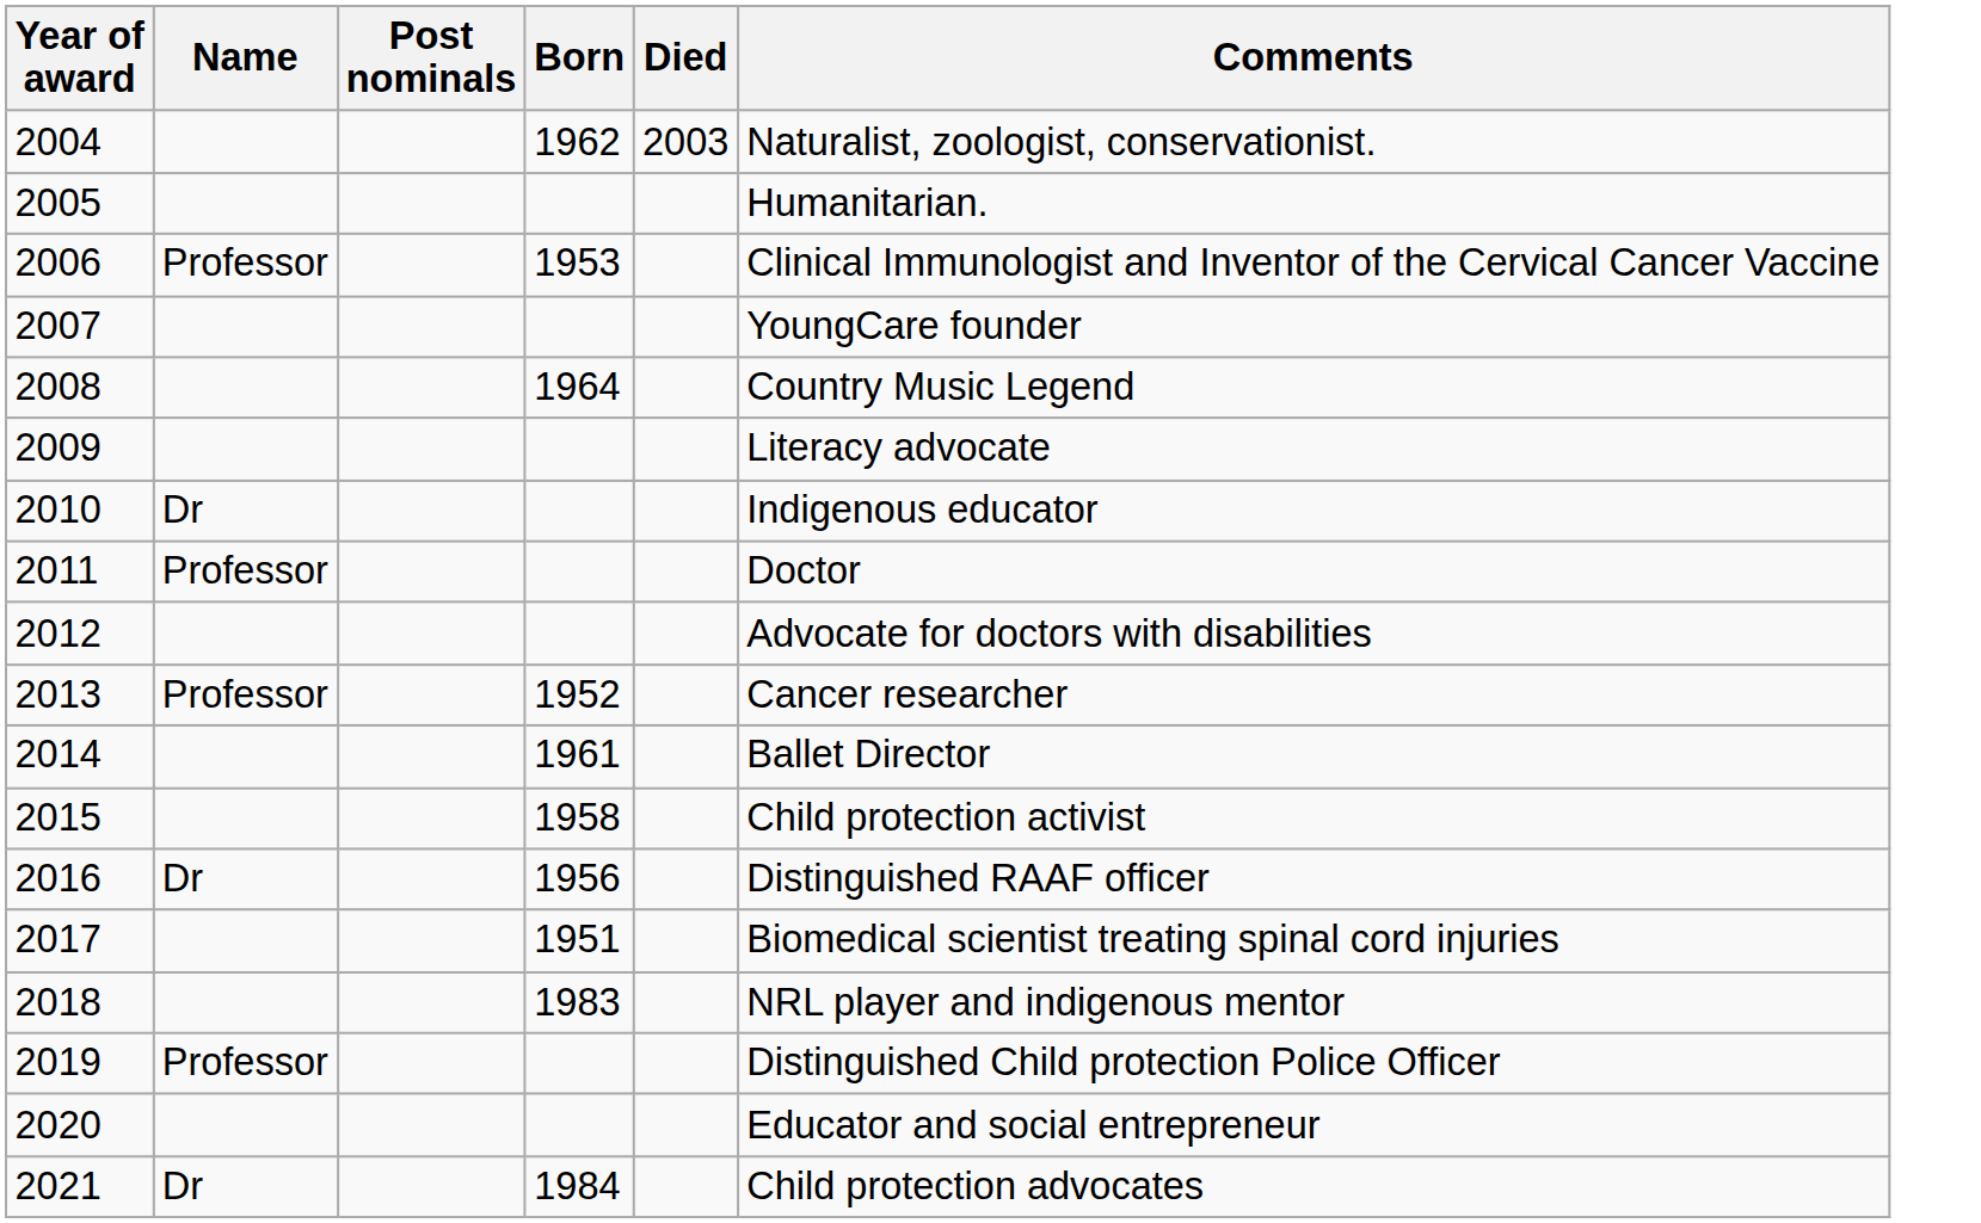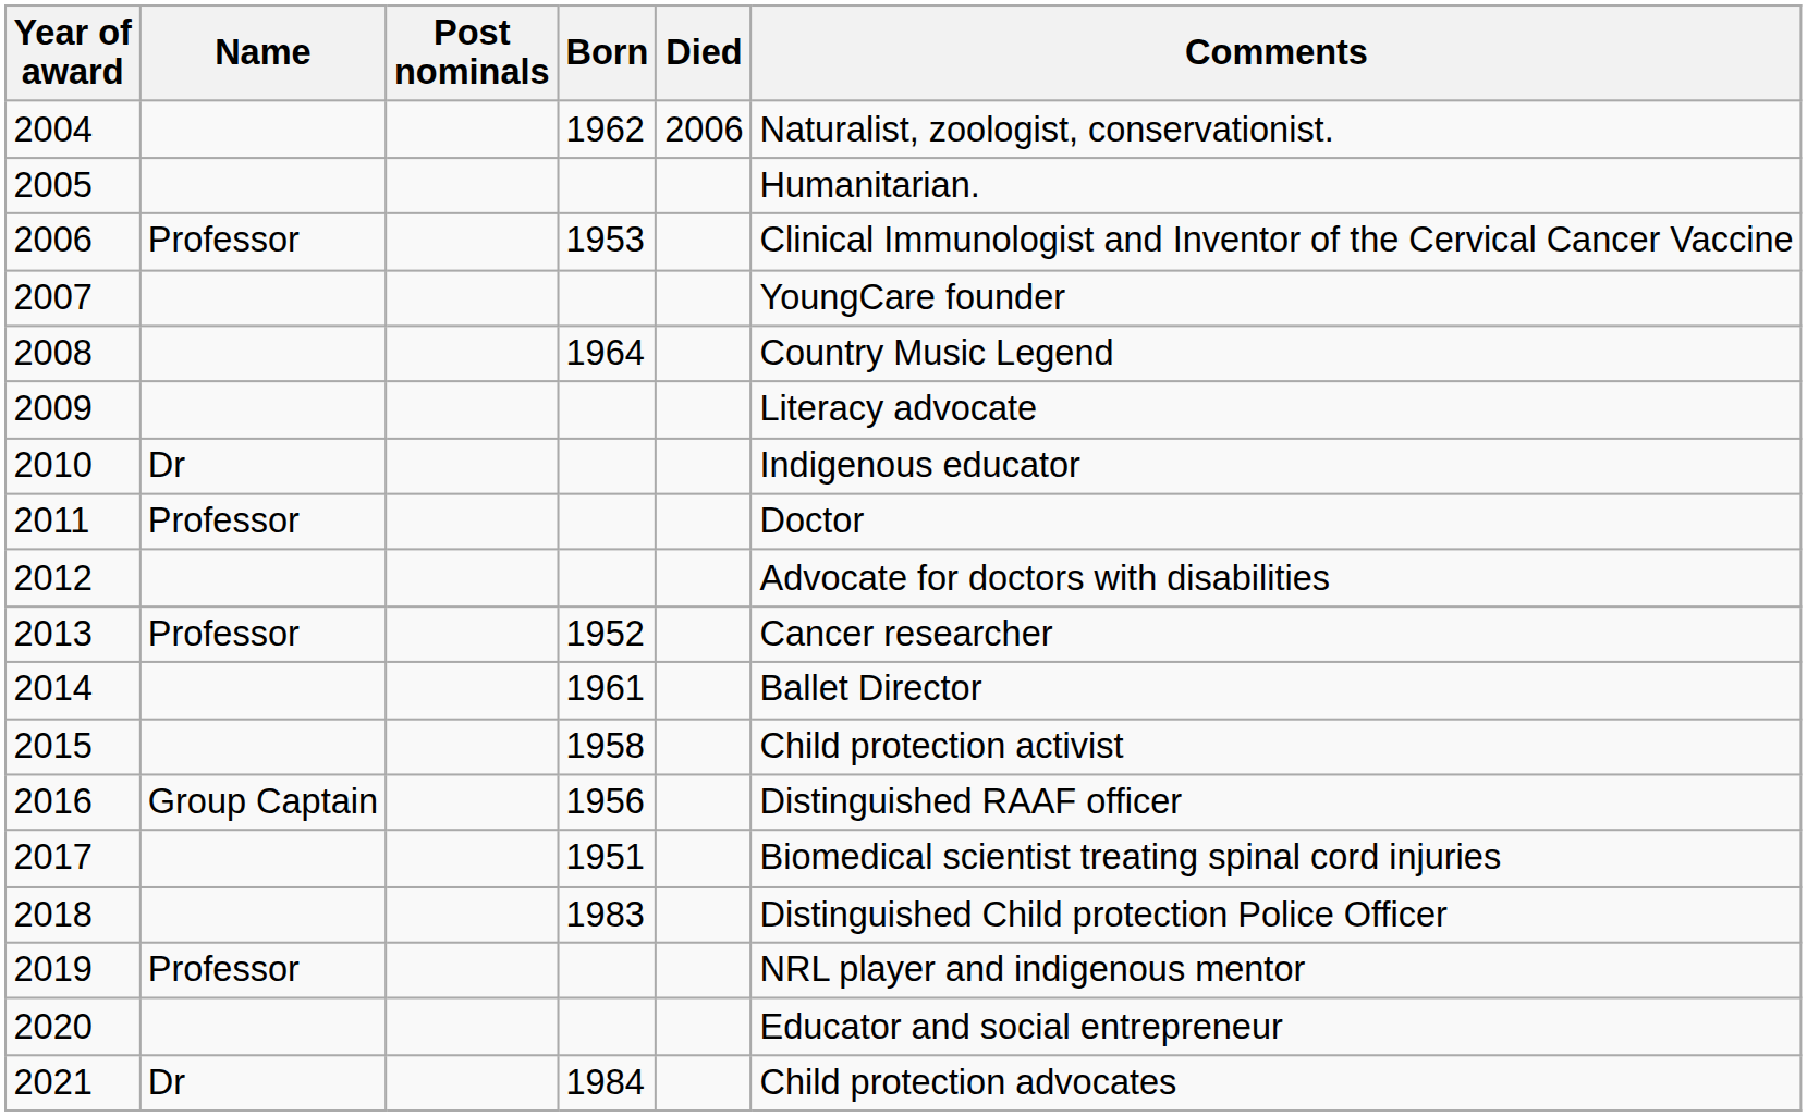 <table class="wikitable sortable">
 <tr>
 <th>Year of<br>award</th>
 <th>Name</th>
 <th>Post<br>nominals</th>
 <th>Born</th>
 <th>Died</th>
 <th>Comments</th>
 </tr>
 <tr>
 <td>2004</td>
 <td></td>
 <td></td>
 <td>1962</td>
-<td>2003</td>
+<td>2006</td>
 <td>Naturalist, zoologist, conservationist.</td>
 </tr>
 <tr>
 <td>2005</td>
 <td></td>
 <td></td>
 <td></td>
 <td></td>
 <td>Humanitarian.</td>
 </tr>
 <tr>
 <td>2006</td>
 <td>Professor </td>
 <td></td>
 <td>1953</td>
 <td></td>
 <td>Clinical Immunologist and Inventor of the Cervical Cancer Vaccine</td>
 </tr>
 <tr>
 <td>2007</td>
 <td></td>
 <td></td>
 <td></td>
 <td></td>
 <td>YoungCare founder</td>
 </tr>
 <tr>
 <td>2008</td>
 <td></td>
 <td></td>
 <td>1964</td>
 <td></td>
 <td>Country Music Legend</td>
 </tr>
 <tr>
 <td>2009</td>
 <td></td>
 <td></td>
 <td></td>
 <td></td>
 <td>Literacy advocate</td>
 </tr>
 <tr>
 <td>2010</td>
 <td>Dr </td>
 <td></td>
 <td></td>
 <td></td>
 <td>Indigenous educator</td>
 </tr>
 <tr>
 <td>2011</td>
 <td>Professor </td>
 <td></td>
 <td></td>
 <td></td>
 <td>Doctor</td>
 </tr>
 <tr>
 <td>2012</td>
 <td><br></td>
 <td></td>
 <td></td>
 <td></td>
 <td>Advocate for doctors with disabilities</td>
 </tr>
 <tr>
 <td>2013</td>
 <td>Professor </td>
 <td></td>
 <td>1952</td>
 <td></td>
 <td>Cancer researcher</td>
 </tr>
 <tr>
 <td>2014</td>
 <td></td>
 <td></td>
 <td>1961</td>
 <td></td>
 <td>Ballet Director</td>
 </tr>
 <tr>
 <td>2015</td>
 <td></td>
 <td></td>
 <td>1958</td>
 <td></td>
 <td>Child protection activist</td>
 </tr>
 <tr>
 <td>2016</td>
-<td>Dr </td>
+<td>Group Captain </td>
 <td></td>
 <td>1956</td>
 <td></td>
 <td>Distinguished RAAF officer</td>
 </tr>
 <tr>
 <td>2017</td>
 <td></td>
 <td></td>
 <td>1951</td>
 <td></td>
 <td>Biomedical scientist treating spinal cord injuries</td>
 </tr>
 <tr>
 <td>2018</td>
 <td></td>
 <td></td>
 <td>1983</td>
 <td></td>
-<td>NRL player and indigenous mentor</td>
+<td>Distinguished Child protection Police Officer</td>
 </tr>
 <tr>
 <td>2019</td>
 <td>Professor </td>
 <td></td>
 <td></td>
 <td></td>
-<td>Distinguished Child protection Police Officer</td>
+<td>NRL player and indigenous mentor</td>
 </tr>
 <tr>
 <td>2020</td>
 <td></td>
 <td></td>
 <td></td>
 <td></td>
 <td>Educator and social entrepreneur</td>
 </tr>
 <tr>
 <td>2021</td>
 <td>Dr </td>
 <td></td>
 <td>1984</td>
 <td></td>
 <td>Child protection advocates</td>
 </tr>
 </table>
